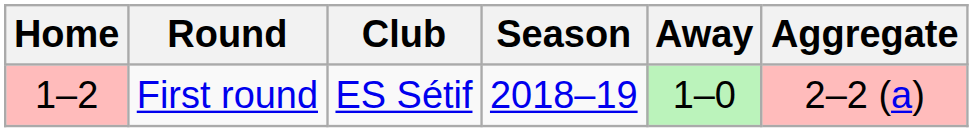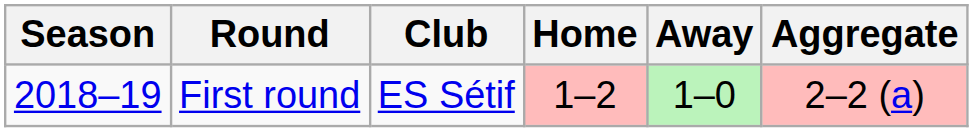 <table class="wikitable" style="text-align:center">
 <tr>
-<th>Home</th>
+<th>Season</th>
 <th>Round</th>
 <th>Club</th>
-<th>Season</th>
+<th>Home</th>
 <th>Away</th>
 <th>Aggregate</th>
 </tr>
 <tr>
-<td align="center" style="background: #FFBBBB;">1–2</td>
+<td align="center"><a href='#'>2018–19</a></td>
 <td><a href='#'>First round</a></td>
 <td> <a href='#'>ES Sétif</a></td>
-<td align="center"><a href='#'>2018–19</a></td>
+<td align="center" style="background: #FFBBBB;">1–2</td>
 <td align="center" style="background: #BBF3BB;">1–0</td>
 <td align="center" style="background: #FFBBBB;">2–2 (<a href='#'>a</a>)</td>
 </tr>
 </table>
